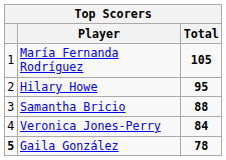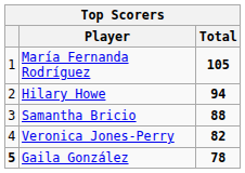 <table class="wikitable sortable" style=font-size:90%>
 <tr>
 <th colspan=3>Top Scorers</th>
 </tr>
 <tr>
 <th></th>
 <th width=158>Player</th>
 <th width=20>Total</th>
 </tr>
 <tr>
 <td>1</td>
 <td> <a href='#'>María Fernanda Rodríguez</a></td>
 <td align=center><strong>105</strong></td>
 </tr>
 <tr>
 <td>2</td>
 <td> <a href='#'>Hilary Howe</a></td>
-<td align=center><strong>95</strong></td>
+<td align=center><strong>94</strong></td>
 </tr>
 <tr>
 <td>3</td>
 <td> <a href='#'>Samantha Bricio</a></td>
 <td align=center><strong>88</strong></td>
 </tr>
 <tr>
 <td>4</td>
 <td> <a href='#'>Veronica Jones-Perry</a></td>
-<td align=center><strong>84</strong></td>
+<td align=center><strong>82</strong></td>
 </tr>
 <tr>
 <td><strong>5</strong></td>
 <td> <a href='#'>Gaila González</a></td>
 <td align=center><strong>78</strong></td>
 </tr>
 </table>
